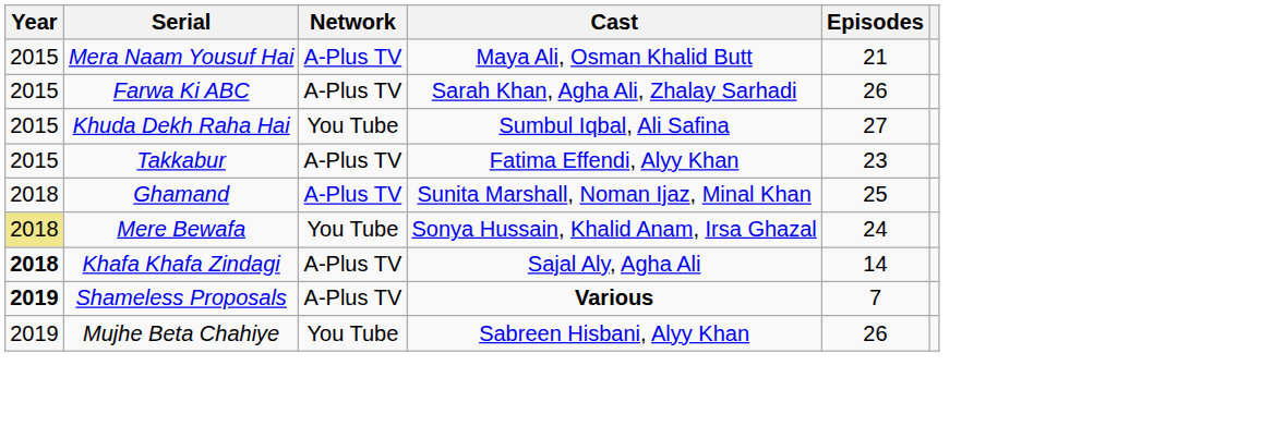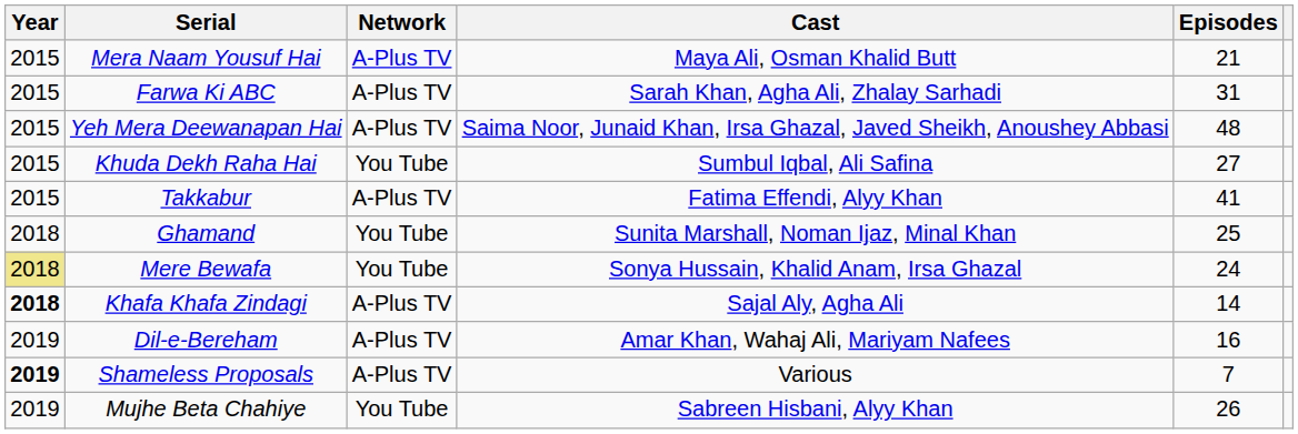 <table class="wikitable sortable plainrowheaders" style="text-align:center">
 <tr>
 <th scope="col">Year</th>
 <th scope="col">Serial</th>
 <th scope="col">Network</th>
 <th scope="col">Cast</th>
 <th scope="col">Episodes</th>
 <th scope="col"></th>
 </tr>
 <tr>
 <td>2015</td>
 <td><em><a href='#'>Mera Naam Yousuf Hai</a></em></td>
 <td><a href='#'>A-Plus TV</a></td>
 <td><a href='#'>Maya Ali</a>, <a href='#'>Osman Khalid Butt</a></td>
 <td>21</td>
 <td></td>
 </tr>
 <tr>
 <td>2015</td>
 <td><em><a href='#'>Farwa Ki ABC</a></em></td>
 <td>A-Plus TV</td>
 <td><a href='#'>Sarah Khan</a>, <a href='#'>Agha Ali</a>, <a href='#'>Zhalay Sarhadi</a></td>
-<td>26</td>
+<td>31</td>
+<td></td>
+</tr>
+<tr>
+<td>2015</td>
+<td><em><a href='#'>Yeh Mera Deewanapan Hai</a></em></td>
+<td>A-Plus TV</td>
+<td><a href='#'>Saima Noor</a>, <a href='#'>Junaid Khan</a>, <a href='#'>Irsa Ghazal</a>, <a href='#'>Javed Sheikh</a>, <a href='#'>Anoushey Abbasi</a></td>
+<td>48</td>
 <td></td>
 </tr>
 <tr>
 <td>2015</td>
 <td><em><a href='#'>Khuda Dekh Raha Hai</a></em></td>
 <td>You Tube</td>
 <td><a href='#'>Sumbul Iqbal</a>, <a href='#'>Ali Safina</a></td>
 <td>27</td>
 <td></td>
 </tr>
 <tr>
 <td>2015</td>
 <td><em><a href='#'>Takkabur</a></em></td>
 <td>A-Plus TV</td>
 <td><a href='#'>Fatima Effendi</a>, <a href='#'>Alyy Khan</a></td>
-<td>23</td>
+<td>41</td>
 <td></td>
 </tr>
 <tr>
 <td>2018</td>
 <td><em><a href='#'>Ghamand</a></em></td>
-<td><a href='#'>A-Plus TV</a></td>
+<td>You Tube</td>
 <td><a href='#'>Sunita Marshall</a>, <a href='#'>Noman Ijaz</a>, <a href='#'>Minal Khan</a></td>
 <td>25</td>
 <td></td>
 </tr>
 <tr>
 <td style="background: khaki;">2018</td>
 <td><em><a href='#'>Mere Bewafa</a></em></td>
 <td>You Tube</td>
 <td><a href='#'>Sonya Hussain</a>, <a href='#'>Khalid Anam</a>, <a href='#'>Irsa Ghazal</a></td>
 <td>24</td>
 <td></td>
 </tr>
 <tr>
 <td><strong>2018</strong></td>
 <td><em><a href='#'>Khafa Khafa Zindagi</a></em></td>
 <td>A-Plus TV</td>
 <td><a href='#'>Sajal Aly</a>, <a href='#'>Agha Ali</a></td>
 <td>14</td>
 <td></td>
 </tr>
 <tr>
+<td>2019</td>
+<td><em><a href='#'>Dil-e-Bereham</a></em></td>
+<td>A-Plus TV</td>
+<td><a href='#'>Amar Khan</a>, Wahaj Ali, <a href='#'>Mariyam Nafees</a></td>
+<td>16</td>
+<td></td>
+</tr>
+<tr>
 <td><strong>2019</strong></td>
 <td><em><a href='#'>Shameless Proposals</a></em></td>
 <td>A-Plus TV</td>
-<td><strong>Various</strong></td>
+<td>Various</td>
 <td>7</td>
 <td></td>
 </tr>
 <tr>
 <td>2019</td>
 <td><em>Mujhe Beta Chahiye</em></td>
 <td>You Tube</td>
 <td><a href='#'>Sabreen Hisbani</a>, <a href='#'>Alyy Khan</a></td>
 <td>26</td>
 <td></td>
 </tr>
 </table>
